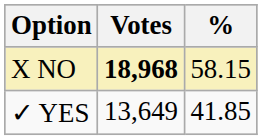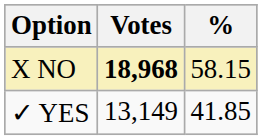 <table class="wikitable">
 <tr>
 <th>Option</th>
 <th>Votes</th>
 <th>%</th>
 </tr>
 <tr>
 <td style=background:#f8f1bd>X NO</td>
 <td style=background:#f8f1bd><strong>18,968</strong></td>
 <td style=background:#f8f1bd>58.15</td>
 </tr>
 <tr>
 <td>✓ YES</td>
-<td>13,649</td>
+<td>13,149</td>
 <td>41.85</td>
 </tr>
 </table>
